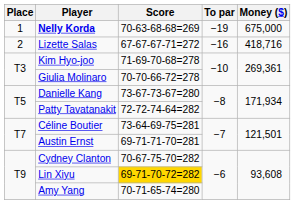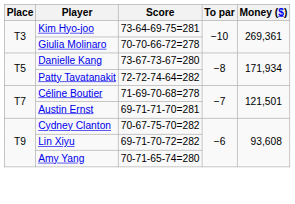 <table class="wikitable">
 <tr>
 <th>Place</th>
 <th>Player</th>
 <th>Score</th>
 <th>To par</th>
 <th>Money (<a href='#'>$</a>)</th>
 </tr>
 <tr>
-<td align=center>1</td>
-<td> <strong><a href='#'>Nelly Korda</a></strong></td>
-<td>70-63-68-68=269</td>
-<td align=center>−19</td>
-<td align=center>675,000</td>
-</tr>
-<tr>
-<td align=center>2</td>
-<td> <a href='#'>Lizette Salas</a></td>
-<td>67-67-67-71=272</td>
-<td align=center>−16</td>
-<td align=center>418,716</td>
-</tr>
-<tr>
 <td rowspan=2 align=center>T3</td>
 <td> <a href='#'>Kim Hyo-joo</a></td>
-<td>71-69-70-68=278</td>
+<td>73-64-69-75=281</td>
 <td rowspan=2 align=center>−10</td>
 <td rowspan=2 align=center>269,361</td>
 </tr>
 <tr>
 <td> <a href='#'>Giulia Molinaro</a></td>
 <td>70-70-66-72=278</td>
 </tr>
 <tr>
 <td rowspan=2 align=center>T5</td>
 <td> <a href='#'>Danielle Kang</a></td>
 <td>73-67-73-67=280</td>
 <td rowspan=2 align=center>−8</td>
 <td rowspan=2 align=center>171,934</td>
 </tr>
 <tr>
 <td> <a href='#'>Patty Tavatanakit</a></td>
 <td>72-72-74-64=282</td>
 </tr>
 <tr>
 <td rowspan=2 align=center>T7</td>
 <td> <a href='#'>Céline Boutier</a></td>
-<td>73-64-69-75=281</td>
+<td>71-69-70-68=278</td>
 <td rowspan=2 align=center>−7</td>
 <td rowspan=2 align=center>121,501</td>
 </tr>
 <tr>
 <td> <a href='#'>Austin Ernst</a></td>
 <td>69-71-71-70=281</td>
 </tr>
 <tr>
 <td rowspan=3 align=center>T9</td>
 <td> <a href='#'>Cydney Clanton</a></td>
 <td>70-67-75-70=282</td>
 <td rowspan=3 align=center>−6</td>
 <td rowspan=3 align=center>  93,608</td>
 </tr>
 <tr>
 <td> <a href='#'>Lin Xiyu</a></td>
-<td style="background: gold;">69-71-70-72=282</td>
+<td>69-71-70-72=282</td>
 </tr>
 <tr>
 <td> <a href='#'>Amy Yang</a></td>
 <td>70-71-65-74=280</td>
 </tr>
 </table>
